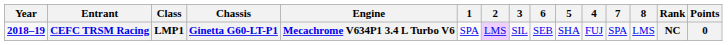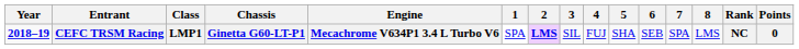 <table class="wikitable" style="text-align:center; font-size:85%">
 <tr>
 <th>Year</th>
 <th>Entrant</th>
 <th>Class</th>
 <th>Chassis</th>
 <th>Engine</th>
 <th>1</th>
 <th>2</th>
 <th>3</th>
+<th>4</th>
+<th>5</th>
 <th>6</th>
-<th>5</th>
-<th>4</th>
 <th>7</th>
 <th>8</th>
 <th>Rank</th>
 <th>Points</th>
 </tr>
 <tr>
 <td nowrap><strong><a href='#'>2018–19</a></strong></td>
 <th nowrap><a href='#'>CEFC TRSM Racing</a></th>
 <th>LMP1</th>
 <th nowrap><a href='#'>Ginetta G60-LT-P1</a></th>
 <th nowrap><a href='#'>Mecachrome</a> V634P1 3.4 L Turbo V6</th>
 <td style="background:#FFFFFF;"><a href='#'>SPA</a><br></td>
-<td style="background:#EFCFFF;"><a href='#'>LMS</a><br></td>
+<td style="background:#EFCFFF;"><strong><a href='#'>LMS</a><br></strong></td>
 <td><a href='#'>SIL</a></td>
+<td><a href='#'>FUJ</a></td>
+<td><a href='#'>SHA</a></td>
 <td><a href='#'>SEB</a></td>
-<td><a href='#'>SHA</a></td>
-<td><a href='#'>FUJ</a></td>
 <td><a href='#'>SPA</a></td>
 <td><a href='#'>LMS</a></td>
 <th>NC</th>
 <th>0</th>
 </tr>
 </table>
